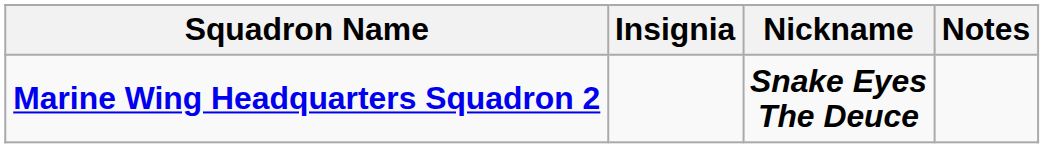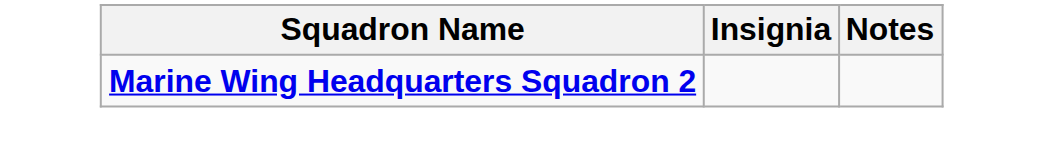 <table class="wikitable sortable" style="margin:1em auto; text-align:center">
 <tr>
 <th>Squadron Name</th>
 <th>Insignia</th>
-<th>Nickname</th>
 <th>Notes</th>
 </tr>
 <tr>
 <td><strong><a href='#'>Marine Wing Headquarters Squadron 2</a></strong></td>
 <td></td>
-<td><strong><em>Snake Eyes</em></strong><br><strong><em>The Deuce</em></strong></td>
 <td></td>
 </tr>
 </table>
